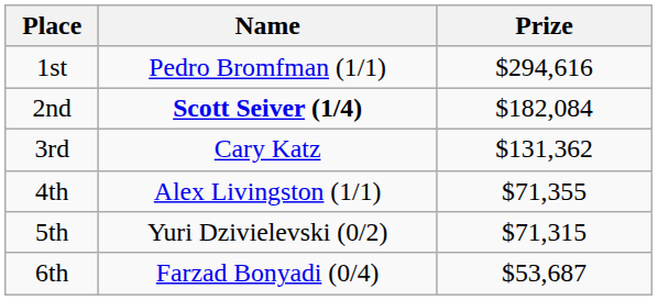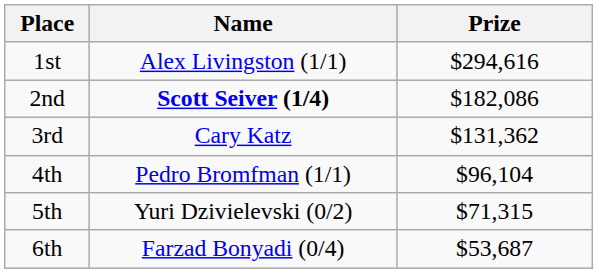 <table class="wikitable">
 <tr>
 <th width="50">Place</th>
 <th width="200">Name</th>
 <th width="125">Prize</th>
 </tr>
 <tr>
 <td align = "center">1st</td>
-<td align = "center"> <a href='#'>Pedro Bromfman</a> (1/1)</td>
+<td align = "center"> <a href='#'>Alex Livingston</a> (1/1)</td>
 <td align = "center">$294,616</td>
 </tr>
 <tr>
 <td align = "center">2nd</td>
 <td align = "center"><strong> <a href='#'>Scott Seiver</a> (1/4)</strong></td>
-<td align = "center">$182,084</td>
+<td align = "center">$182,086</td>
 </tr>
 <tr>
 <td align = "center">3rd</td>
 <td align = "center"> <a href='#'>Cary Katz</a></td>
 <td align = "center">$131,362</td>
 </tr>
 <tr>
 <td align = "center">4th</td>
-<td align = "center"> <a href='#'>Alex Livingston</a> (1/1)</td>
-<td align = "center">$71,355</td>
+<td align = "center"> <a href='#'>Pedro Bromfman</a> (1/1)</td>
+<td align = "center">$96,104</td>
 </tr>
 <tr>
 <td align = "center">5th</td>
 <td align = "center"> Yuri Dzivielevski (0/2)</td>
 <td align = "center">$71,315</td>
 </tr>
 <tr>
 <td align = "center">6th</td>
 <td align = "center"> <a href='#'>Farzad Bonyadi</a> (0/4)</td>
 <td align = "center">$53,687</td>
 </tr>
 </table>
